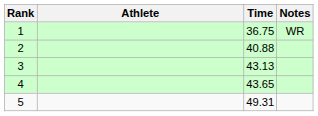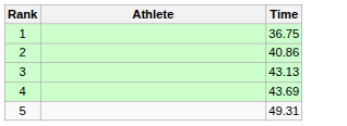 <table class="wikitable" style="text-align:center">
 <tr>
 <th>Rank</th>
 <th Style="width:18em">Athlete</th>
 <th>Time</th>
-<th>Notes</th>
 </tr>
 <tr style="background:#cfc">
 <td>1</td>
 <td style="text-align:left"></td>
 <td>36.75</td>
-<td>WR</td>
 </tr>
 <tr style="background:#cfc">
 <td>2</td>
 <td style="text-align:left"></td>
-<td>40.88</td>
-<td></td>
+<td>40.86</td>
 </tr>
 <tr style="background:#cfc">
 <td>3</td>
 <td style="text-align:left"></td>
 <td>43.13</td>
-<td></td>
 </tr>
 <tr style="background:#cfc">
 <td>4</td>
 <td style="text-align:left"></td>
-<td>43.65</td>
-<td></td>
+<td>43.69</td>
 </tr>
 <tr>
 <td>5</td>
 <td style="text-align:left"></td>
 <td>49.31</td>
-<td></td>
 </tr>
 </table>
